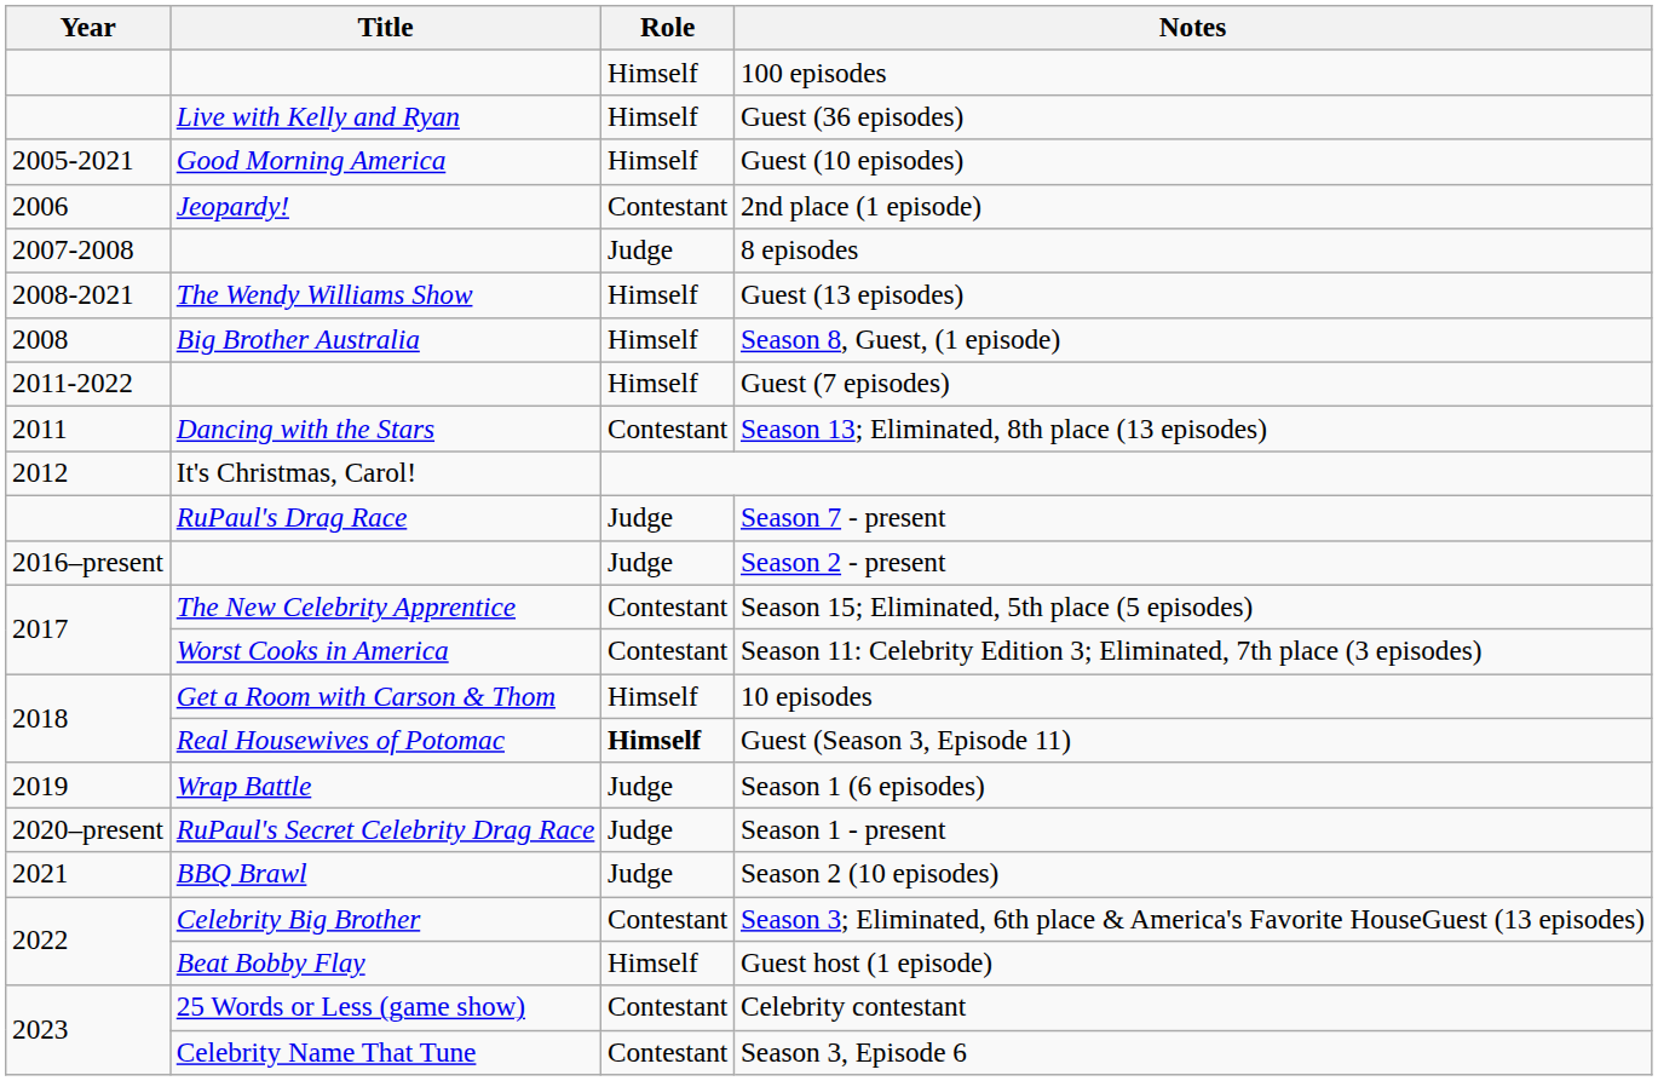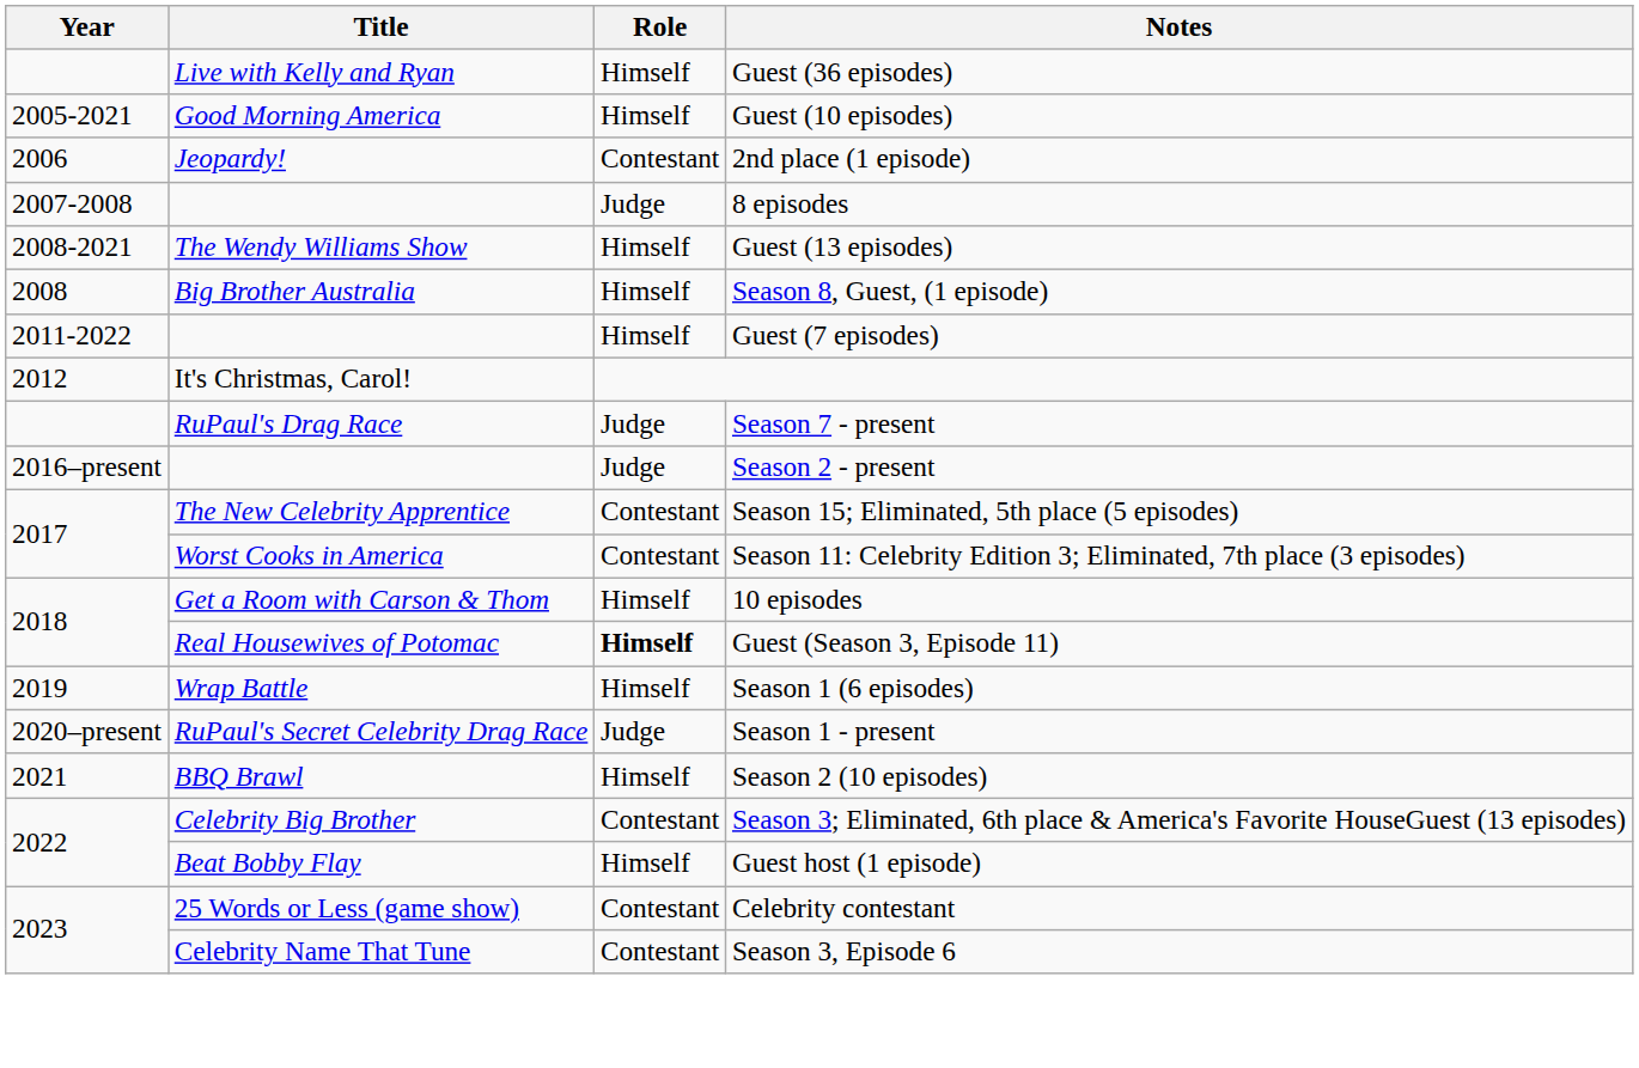 <table class="wikitable sortable">
 <tr>
 <th>Year</th>
 <th>Title</th>
 <th>Role</th>
 <th class="unsortable">Notes</th>
-</tr>
-<tr>
-<td></td>
-<td></td>
-<td>Himself</td>
-<td>100 episodes</td>
 </tr>
 <tr>
 <td></td>
 <td><em><a href='#'>Live with Kelly and Ryan</a></em></td>
 <td>Himself</td>
 <td>Guest (36 episodes)</td>
 </tr>
 <tr>
 <td>2005-2021</td>
 <td><em><a href='#'>Good Morning America</a></em></td>
 <td>Himself</td>
 <td>Guest (10 episodes)</td>
 </tr>
 <tr>
 <td>2006</td>
 <td><em><a href='#'>Jeopardy!</a></em></td>
 <td>Contestant</td>
 <td>2nd place (1 episode)</td>
 </tr>
 <tr>
 <td>2007-2008</td>
 <td></td>
 <td>Judge</td>
 <td>8 episodes</td>
 </tr>
 <tr>
 <td>2008-2021</td>
 <td><em><a href='#'>The Wendy Williams Show</a></em></td>
 <td>Himself</td>
 <td>Guest (13 episodes)</td>
 </tr>
 <tr>
 <td>2008</td>
 <td><em><a href='#'>Big Brother Australia</a></em></td>
 <td>Himself</td>
 <td><a href='#'>Season 8</a>, Guest, (1 episode)</td>
 </tr>
 <tr>
 <td>2011-2022</td>
 <td></td>
 <td>Himself</td>
 <td>Guest (7 episodes)</td>
 </tr>
 <tr>
-<td>2011</td>
-<td><em><a href='#'>Dancing with the Stars</a></em></td>
-<td>Contestant</td>
-<td><a href='#'>Season 13</a>; Eliminated, 8th place (13 episodes)</td>
-</tr>
-<tr>
 <td>2012</td>
 <td>It's Christmas, Carol!</td>
 </tr>
 <tr>
 <td></td>
 <td><em><a href='#'>RuPaul's Drag Race</a></em></td>
 <td>Judge</td>
 <td><a href='#'>Season 7</a> - present</td>
 </tr>
 <tr>
 <td>2016–present</td>
 <td></td>
 <td>Judge</td>
 <td><a href='#'>Season 2</a> - present</td>
 </tr>
 <tr>
 <td rowspan="2">2017</td>
 <td><em><a href='#'>The New Celebrity Apprentice</a></em></td>
 <td>Contestant</td>
 <td>Season 15; Eliminated, 5th place (5 episodes)</td>
 </tr>
 <tr>
 <td><em><a href='#'>Worst Cooks in America</a></em></td>
 <td>Contestant</td>
 <td>Season 11: Celebrity Edition 3; Eliminated, 7th place (3 episodes)</td>
 </tr>
 <tr>
 <td rowspan="2">2018</td>
 <td><em><a href='#'>Get a Room with Carson & Thom</a></em></td>
 <td>Himself</td>
 <td>10 episodes</td>
 </tr>
 <tr>
 <td><em><a href='#'>Real Housewives of Potomac</a></em></td>
 <td><strong>Himself</strong></td>
 <td>Guest (Season 3, Episode 11)</td>
 </tr>
 <tr>
 <td>2019</td>
 <td><em><a href='#'>Wrap Battle</a></em></td>
-<td>Judge</td>
+<td>Himself</td>
 <td>Season 1 (6 episodes)</td>
 </tr>
 <tr>
 <td>2020–present</td>
 <td><em><a href='#'>RuPaul's Secret Celebrity Drag Race</a></em></td>
 <td>Judge</td>
 <td>Season 1 - present</td>
 </tr>
 <tr>
 <td>2021</td>
 <td><em><a href='#'>BBQ Brawl</a></em></td>
-<td>Judge</td>
+<td>Himself</td>
 <td>Season 2 (10 episodes)</td>
 </tr>
 <tr>
 <td rowspan="2">2022</td>
 <td><em><a href='#'>Celebrity Big Brother</a></em></td>
 <td>Contestant</td>
 <td><a href='#'>Season 3</a>; Eliminated, 6th place & America's Favorite HouseGuest (13 episodes)</td>
 </tr>
 <tr>
 <td><em><a href='#'>Beat Bobby Flay</a></em></td>
 <td>Himself</td>
 <td>Guest host (1 episode)</td>
 </tr>
 <tr>
 <td rowspan="2">2023</td>
 <td><a href='#'>25 Words or Less (game show)</a></td>
 <td>Contestant</td>
 <td>Celebrity contestant</td>
 </tr>
 <tr>
 <td><a href='#'>Celebrity Name That Tune</a></td>
 <td>Contestant</td>
 <td>Season 3, Episode 6</td>
 </tr>
 </table>
